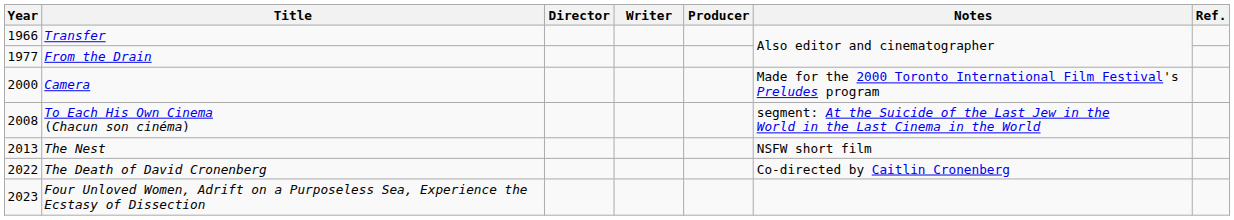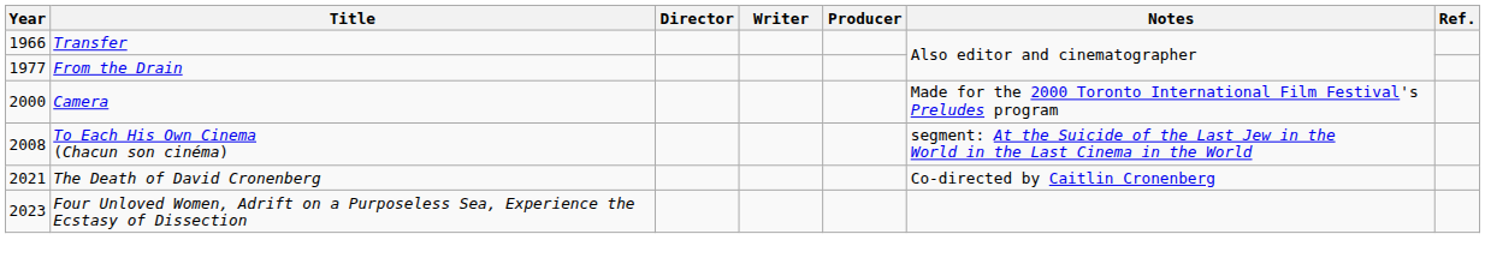 <table class="wikitable sortable">
 <tr>
 <th>Year</th>
 <th>Title</th>
 <th width="65">Director</th>
 <th width="65">Writer</th>
 <th width="65">Producer</th>
 <th scope="col" class="unsortable">Notes</th>
 <th class="unsortable">Ref.</th>
 </tr>
 <tr>
 <td>1966</td>
 <td><em><a href='#'>Transfer</a></em></td>
 <td></td>
 <td></td>
 <td></td>
 <td rowspan=2>Also editor and cinematographer</td>
 <td></td>
 </tr>
 <tr>
 <td>1977</td>
 <td><em><a href='#'>From the Drain</a></em></td>
 <td></td>
 <td></td>
 <td></td>
 <td></td>
 </tr>
 <tr>
 <td>2000</td>
 <td><em><a href='#'>Camera</a></em></td>
 <td></td>
 <td></td>
 <td></td>
 <td>Made for the <a href='#'>2000 Toronto International Film Festival</a>'s <em><a href='#'>Preludes</a></em> program</td>
 <td></td>
 </tr>
 <tr>
 <td>2008</td>
 <td><em><a href='#'>To Each His Own Cinema</a></em><br>(<em>Chacun son cinéma</em>)</td>
 <td></td>
 <td></td>
 <td></td>
 <td>segment: <em><a href='#'>At the Suicide of the Last Jew in the<br>World in the Last Cinema in the World</a></em></td>
 <td></td>
 </tr>
 <tr>
-<td>2013</td>
-<td data-sort-value="Nest, The"><em>The Nest</em></td>
-<td></td>
-<td></td>
-<td></td>
-<td>NSFW short film</td>
-<td></td>
-</tr>
-<tr>
-<td>2022</td>
+<td>2021</td>
 <td data-sort-value="Death of David Cronenberg, The"><em>The Death of David Cronenberg</em></td>
 <td></td>
 <td></td>
 <td></td>
 <td>Co-directed by <a href='#'>Caitlin Cronenberg</a></td>
 <td></td>
 </tr>
 <tr>
 <td>2023</td>
 <td data-sort-value="Four Unloved Women, Adrift on a Purposeless Sea, Experience the Ecstasy of Dissection"><em>Four Unloved Women, Adrift on a Purposeless Sea, Experience the Ecstasy of Dissection</em></td>
 <td></td>
 <td></td>
 <td></td>
 <td></td>
 <td></td>
 </tr>
 </table>
